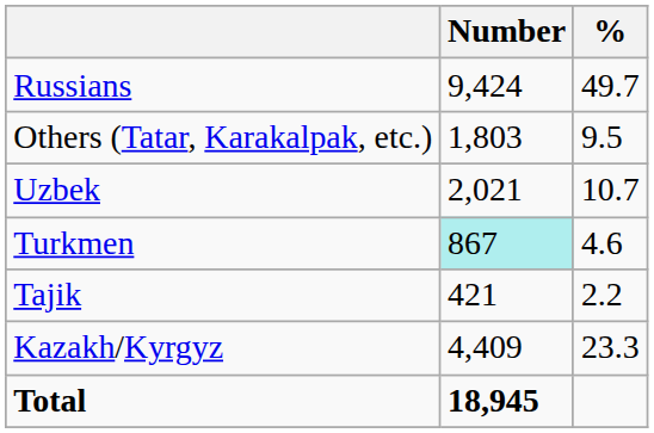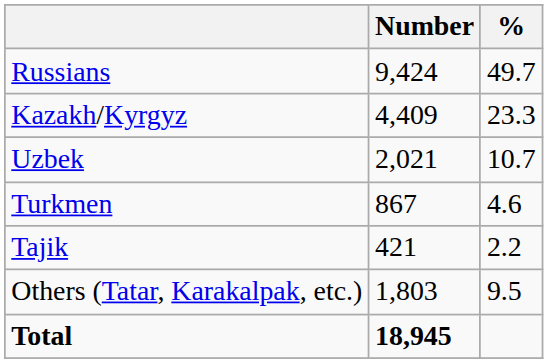 <table class="wikitable sortable">
 <tr>
 <th></th>
 <th>Number</th>
 <th>%</th>
 </tr>
 <tr>
 <td><a href='#'>Russians</a></td>
 <td>9,424</td>
 <td>49.7</td>
 </tr>
 <tr>
-<td>Others (<a href='#'>Tatar</a>, <a href='#'>Karakalpak</a>, etc.)</td>
-<td>1,803</td>
-<td>9.5</td>
+<td><a href='#'>Kazakh</a>/<a href='#'>Kyrgyz</a></td>
+<td>4,409</td>
+<td>23.3</td>
 </tr>
 <tr>
 <td><a href='#'>Uzbek</a></td>
 <td>2,021</td>
 <td>10.7</td>
 </tr>
 <tr>
 <td><a href='#'>Turkmen</a></td>
-<td style="background: paleturquoise;">867</td>
+<td>867</td>
 <td>4.6</td>
 </tr>
 <tr>
 <td><a href='#'>Tajik</a></td>
 <td>421</td>
 <td>2.2</td>
 </tr>
 <tr>
-<td><a href='#'>Kazakh</a>/<a href='#'>Kyrgyz</a></td>
-<td>4,409</td>
-<td>23.3</td>
+<td>Others (<a href='#'>Tatar</a>, <a href='#'>Karakalpak</a>, etc.)</td>
+<td>1,803</td>
+<td>9.5</td>
 </tr>
 <tr>
 <td><strong>Total</strong></td>
 <td><strong>18,945</strong></td>
 </tr>
 </table>
